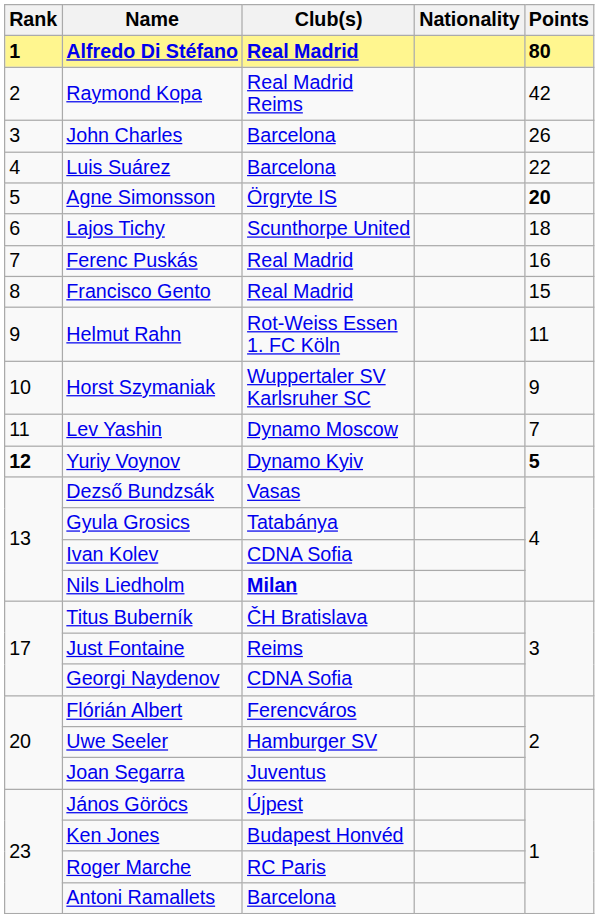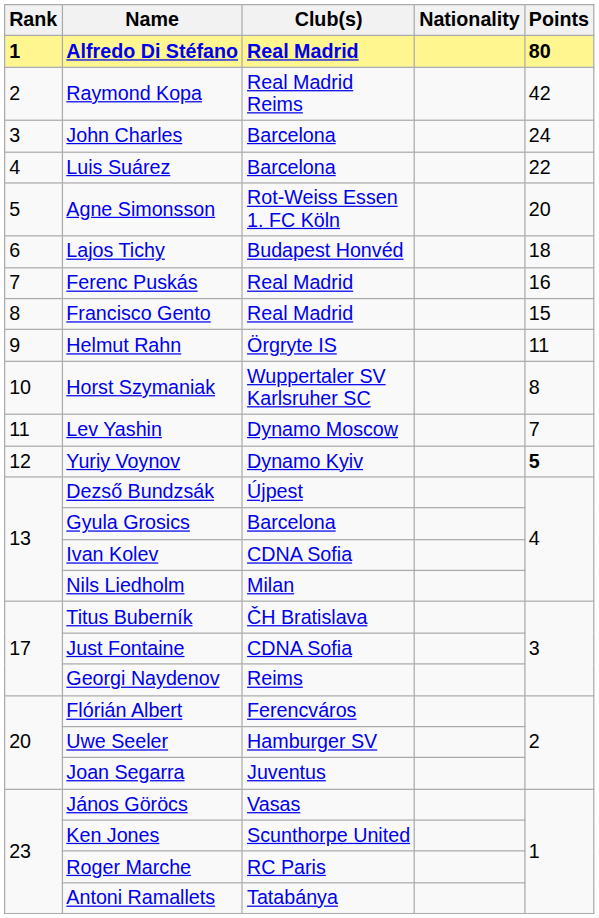 <table class="wikitable">
 <tr>
 <th>Rank</th>
 <th>Name</th>
 <th>Club(s)</th>
 <th>Nationality</th>
 <th>Points</th>
 </tr>
 <tr style="background-color: #FFF68F; font-weight: bold;">
 <td>1</td>
 <td><a href='#'>Alfredo Di Stéfano</a></td>
 <td> <a href='#'>Real Madrid</a></td>
 <td></td>
 <td>80</td>
 </tr>
 <tr>
 <td>2</td>
 <td><a href='#'>Raymond Kopa</a></td>
 <td> <a href='#'>Real Madrid</a><br> <a href='#'>Reims</a></td>
 <td></td>
 <td>42</td>
 </tr>
 <tr>
 <td>3</td>
 <td><a href='#'>John Charles</a></td>
 <td> <a href='#'>Barcelona</a></td>
 <td></td>
-<td>26</td>
+<td>24</td>
 </tr>
 <tr>
 <td>4</td>
 <td><a href='#'>Luis Suárez</a></td>
 <td> <a href='#'>Barcelona</a></td>
 <td></td>
 <td>22</td>
 </tr>
 <tr>
 <td>5</td>
 <td><a href='#'>Agne Simonsson</a></td>
-<td> <a href='#'>Örgryte IS</a></td>
+<td> <a href='#'>Rot-Weiss Essen</a><br> <a href='#'>1. FC Köln</a></td>
 <td></td>
-<td><strong>20</strong></td>
+<td>20</td>
 </tr>
 <tr>
 <td>6</td>
 <td><a href='#'>Lajos Tichy</a></td>
-<td> <a href='#'>Scunthorpe United</a></td>
+<td> <a href='#'>Budapest Honvéd</a></td>
 <td></td>
 <td>18</td>
 </tr>
 <tr>
 <td>7</td>
 <td><a href='#'>Ferenc Puskás</a></td>
 <td> <a href='#'>Real Madrid</a></td>
 <td></td>
 <td>16</td>
 </tr>
 <tr>
 <td>8</td>
 <td><a href='#'>Francisco Gento</a></td>
 <td> <a href='#'>Real Madrid</a></td>
 <td></td>
 <td>15</td>
 </tr>
 <tr>
 <td>9</td>
 <td><a href='#'>Helmut Rahn</a></td>
-<td> <a href='#'>Rot-Weiss Essen</a><br> <a href='#'>1. FC Köln</a></td>
+<td> <a href='#'>Örgryte IS</a></td>
 <td></td>
 <td>11</td>
 </tr>
 <tr>
 <td>10</td>
 <td><a href='#'>Horst Szymaniak</a></td>
 <td> <a href='#'>Wuppertaler SV</a><br> <a href='#'>Karlsruher SC</a></td>
 <td></td>
-<td>9</td>
+<td>8</td>
 </tr>
 <tr>
 <td>11</td>
 <td><a href='#'>Lev Yashin</a></td>
 <td> <a href='#'>Dynamo Moscow</a></td>
 <td></td>
 <td>7</td>
 </tr>
 <tr>
-<td><strong>12</strong></td>
+<td>12</td>
 <td><a href='#'>Yuriy Voynov</a></td>
 <td> <a href='#'>Dynamo Kyiv</a></td>
 <td></td>
 <td><strong>5</strong></td>
 </tr>
 <tr>
 <td rowspan="4">13</td>
 <td><a href='#'>Dezső Bundzsák</a></td>
-<td> <a href='#'>Vasas</a></td>
+<td> <a href='#'>Újpest</a></td>
 <td></td>
 <td rowspan="4">4</td>
 </tr>
 <tr>
 <td><a href='#'>Gyula Grosics</a></td>
-<td> <a href='#'>Tatabánya</a></td>
+<td> <a href='#'>Barcelona</a></td>
 <td></td>
 </tr>
 <tr>
 <td><a href='#'>Ivan Kolev</a></td>
 <td> <a href='#'>CDNA Sofia</a></td>
 <td></td>
 </tr>
 <tr>
 <td><a href='#'>Nils Liedholm</a></td>
-<td><strong> <a href='#'>Milan</a></strong></td>
+<td> <a href='#'>Milan</a></td>
 <td></td>
 </tr>
 <tr>
 <td rowspan="3">17</td>
 <td><a href='#'>Titus Buberník</a></td>
 <td> <a href='#'>ČH Bratislava</a></td>
 <td></td>
 <td rowspan="3">3</td>
 </tr>
 <tr>
 <td><a href='#'>Just Fontaine</a></td>
-<td> <a href='#'>Reims</a></td>
+<td> <a href='#'>CDNA Sofia</a></td>
 <td></td>
 </tr>
 <tr>
 <td><a href='#'>Georgi Naydenov</a></td>
-<td> <a href='#'>CDNA Sofia</a></td>
+<td> <a href='#'>Reims</a></td>
 <td></td>
 </tr>
 <tr>
 <td rowspan="3">20</td>
 <td><a href='#'>Flórián Albert</a></td>
 <td> <a href='#'>Ferencváros</a></td>
 <td></td>
 <td rowspan="3">2</td>
 </tr>
 <tr>
 <td><a href='#'>Uwe Seeler</a></td>
 <td> <a href='#'>Hamburger SV</a></td>
 <td></td>
 </tr>
 <tr>
 <td><a href='#'>Joan Segarra</a></td>
 <td> <a href='#'>Juventus</a></td>
 <td></td>
 </tr>
 <tr>
 <td rowspan="4">23</td>
 <td><a href='#'>János Göröcs</a></td>
-<td> <a href='#'>Újpest</a></td>
+<td> <a href='#'>Vasas</a></td>
 <td></td>
 <td rowspan="4">1</td>
 </tr>
 <tr>
 <td><a href='#'>Ken Jones</a></td>
-<td> <a href='#'>Budapest Honvéd</a></td>
+<td> <a href='#'>Scunthorpe United</a></td>
 <td></td>
 </tr>
 <tr>
 <td><a href='#'>Roger Marche</a></td>
 <td> <a href='#'>RC Paris</a></td>
 <td></td>
 </tr>
 <tr>
 <td><a href='#'>Antoni Ramallets</a></td>
-<td> <a href='#'>Barcelona</a></td>
+<td> <a href='#'>Tatabánya</a></td>
 <td></td>
 </tr>
 </table>
